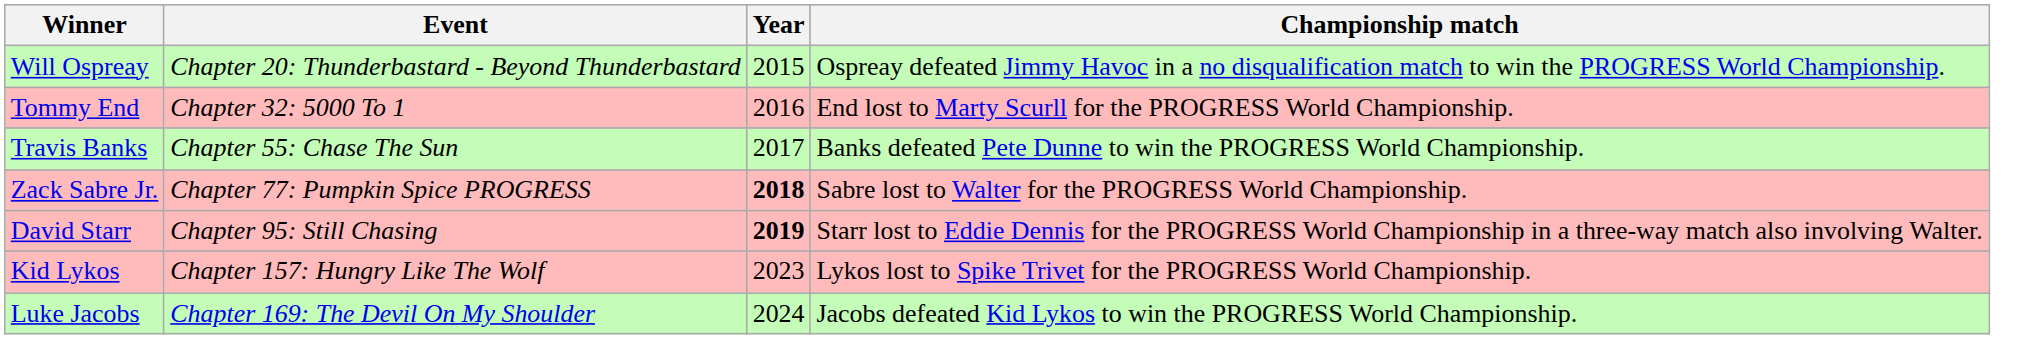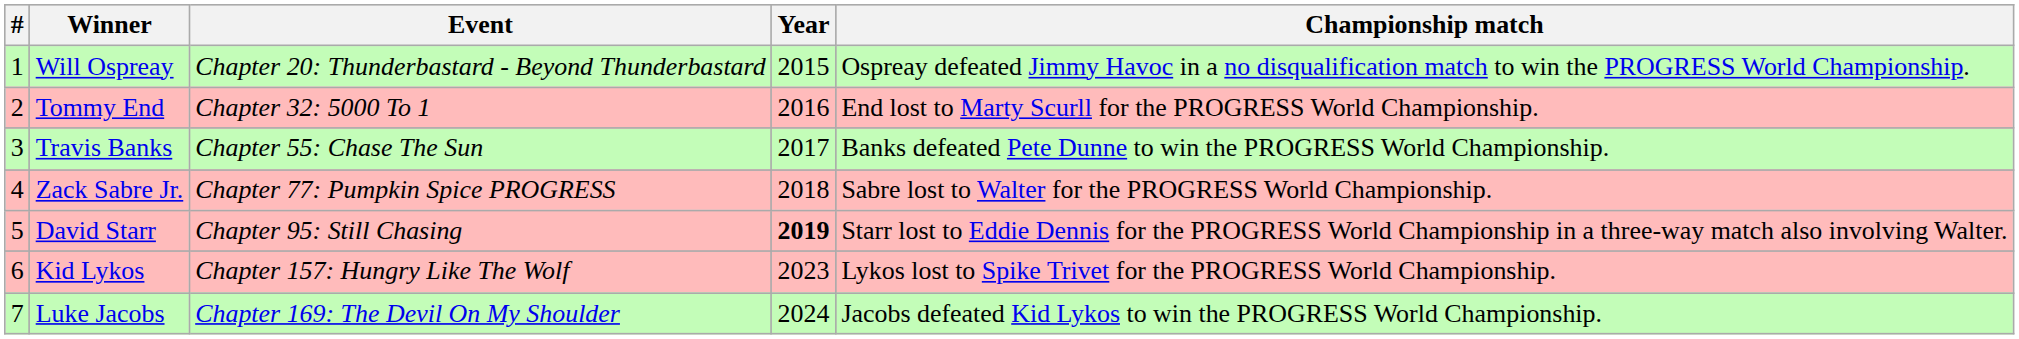 <table class="wikitable plainrowheaders sortable">
 <tr>
+<th>#</th>
 <th>Winner</th>
 <th>Event</th>
 <th>Year</th>
 <th>Championship match</th>
 </tr>
 <tr style="background:#c3fdb8;">
+<td>1</td>
 <td><a href='#'>Will Ospreay</a></td>
 <td><em>Chapter 20: Thunderbastard - Beyond Thunderbastard</em></td>
 <td>2015</td>
 <td>Ospreay defeated <a href='#'>Jimmy Havoc</a> in a <a href='#'>no disqualification match</a> to win the <a href='#'>PROGRESS World Championship</a>.</td>
 </tr>
 <tr style="background:#fbb;">
+<td>2</td>
 <td><a href='#'>Tommy End</a></td>
 <td><em>Chapter 32: 5000 To 1</em></td>
 <td>2016</td>
 <td>End lost to <a href='#'>Marty Scurll</a> for the PROGRESS World Championship.</td>
 </tr>
 <tr style="background:#c3fdb8;">
+<td>3</td>
 <td><a href='#'>Travis Banks</a></td>
 <td><em>Chapter 55: Chase The Sun</em></td>
 <td>2017</td>
 <td>Banks defeated <a href='#'>Pete Dunne</a> to win the PROGRESS World Championship.</td>
 </tr>
 <tr style="background:#fbb;">
+<td>4</td>
 <td><a href='#'>Zack Sabre Jr.</a></td>
 <td><em>Chapter 77: Pumpkin Spice PROGRESS</em></td>
-<td><strong>2018</strong></td>
+<td>2018</td>
 <td>Sabre lost to <a href='#'>Walter</a> for the PROGRESS World Championship.</td>
 </tr>
 <tr style="background:#fbb;">
+<td>5</td>
 <td><a href='#'>David Starr</a></td>
 <td><em>Chapter 95: Still Chasing</em></td>
 <td><strong>2019</strong></td>
 <td>Starr lost to <a href='#'>Eddie Dennis</a> for the PROGRESS World Championship in a three-way match also involving Walter.</td>
 </tr>
 <tr style="background:#fbb;">
+<td>6</td>
 <td><a href='#'>Kid Lykos</a></td>
 <td><em>Chapter 157: Hungry Like The Wolf</em></td>
 <td>2023</td>
 <td>Lykos lost to <a href='#'>Spike Trivet</a> for the PROGRESS World Championship.</td>
 </tr>
 <tr style="background:#c3fdb8;">
+<td>7</td>
 <td><a href='#'>Luke Jacobs</a></td>
 <td><em><a href='#'>Chapter 169: The Devil On My Shoulder</a></em></td>
 <td>2024</td>
 <td>Jacobs defeated <a href='#'>Kid Lykos</a> to win the PROGRESS World Championship.</td>
 </tr>
 </table>
